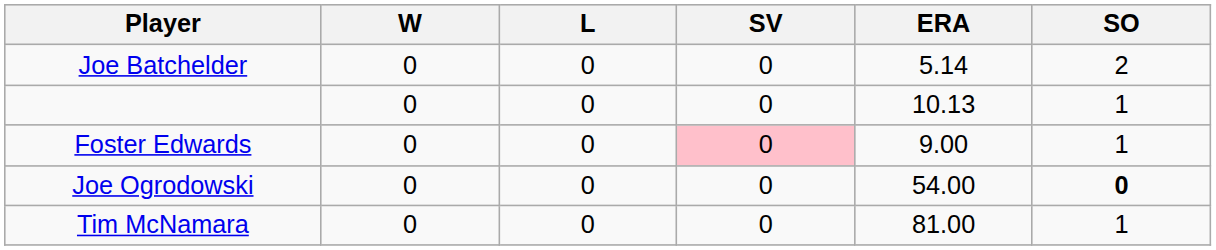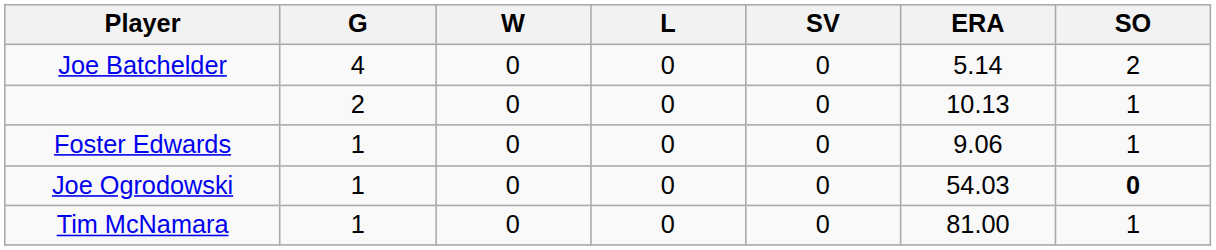 <table class="wikitable sortable">
 <tr>
 <th bgcolor="#DDDDFF" width="16%">Player</th>
+<th bgcolor="#DDDDFF" width="9%">G</th>
 <th bgcolor="#DDDDFF" width="9%">W</th>
 <th bgcolor="#DDDDFF" width="9%">L</th>
 <th bgcolor="#DDDDFF" width="9%">SV</th>
 <th bgcolor="#DDDDFF" width="9%">ERA</th>
 <th bgcolor="#DDDDFF" width="9%">SO</th>
 </tr>
 <tr align="center">
 <td><a href='#'>Joe Batchelder</a></td>
+<td>4</td>
 <td>0</td>
 <td>0</td>
 <td>0</td>
 <td>5.14</td>
 <td>2</td>
 </tr>
 <tr align=center>
 <td></td>
+<td>2</td>
 <td>0</td>
 <td>0</td>
 <td>0</td>
 <td>10.13</td>
 <td>1</td>
 </tr>
 <tr align="center">
 <td><a href='#'>Foster Edwards</a></td>
+<td>1</td>
 <td>0</td>
 <td>0</td>
-<td style="background: pink;">0</td>
-<td>9.00</td>
+<td>0</td>
+<td>9.06</td>
 <td>1</td>
 </tr>
 <tr align=center>
 <td><a href='#'>Joe Ogrodowski</a></td>
+<td>1</td>
 <td>0</td>
 <td>0</td>
 <td>0</td>
-<td>54.00</td>
+<td>54.03</td>
 <td><strong>0</strong></td>
 </tr>
 <tr align=center>
 <td><a href='#'>Tim McNamara</a></td>
+<td>1</td>
 <td>0</td>
 <td>0</td>
 <td>0</td>
 <td>81.00</td>
 <td>1</td>
 </tr>
 </table>
